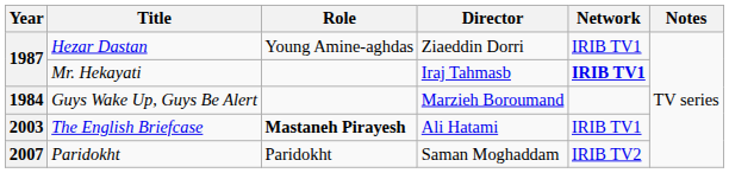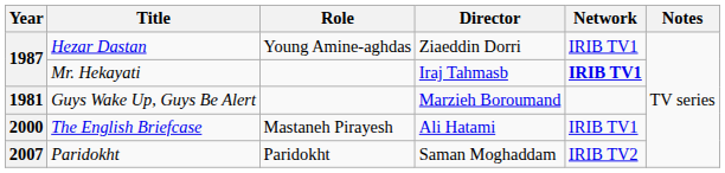 <table class="wikitable plainrowheaders sortable"  style=font-size:100%>
 <tr>
 <th scope="col">Year</th>
 <th scope="col">Title</th>
 <th scope="col">Role</th>
 <th scope="col">Director</th>
 <th scope="col" class="unsortable">Network</th>
 <th scope="col" class="unsortable">Notes</th>
 </tr>
 <tr>
 <th scope=row rowspan="2">1987</th>
 <td><em><a href='#'>Hezar Dastan</a></em></td>
 <td>Young Amine-aghdas</td>
 <td>Ziaeddin Dorri</td>
 <td><a href='#'>IRIB TV1</a></td>
 <td rowspan="5">TV series</td>
 </tr>
 <tr>
 <td><em>Mr. Hekayati</em></td>
 <td></td>
 <td><a href='#'>Iraj Tahmasb</a></td>
 <td><strong><a href='#'>IRIB TV1</a></strong></td>
 </tr>
 <tr>
-<th scope=row>1984</th>
+<th scope=row>1981</th>
 <td><em>Guys Wake Up, Guys Be Alert</em></td>
 <td></td>
 <td><a href='#'>Marzieh Boroumand</a></td>
 <td></td>
 </tr>
 <tr>
-<th scope=row>2003</th>
+<th scope=row>2000</th>
 <td><em><a href='#'>The English Briefcase</a></em></td>
-<td><strong>Mastaneh Pirayesh</strong></td>
+<td>Mastaneh Pirayesh</td>
 <td><a href='#'>Ali Hatami</a></td>
 <td><a href='#'>IRIB TV1</a></td>
 </tr>
 <tr>
 <th scope=row>2007</th>
 <td><em>Paridokht</em></td>
 <td>Paridokht</td>
 <td>Saman Moghaddam</td>
 <td><a href='#'>IRIB TV2</a></td>
 </tr>
 </table>
